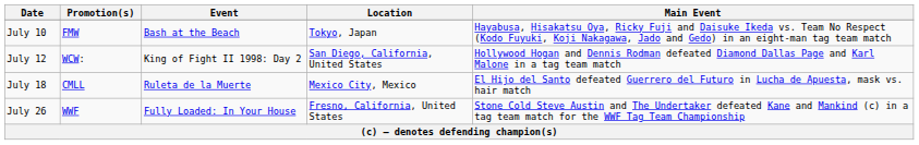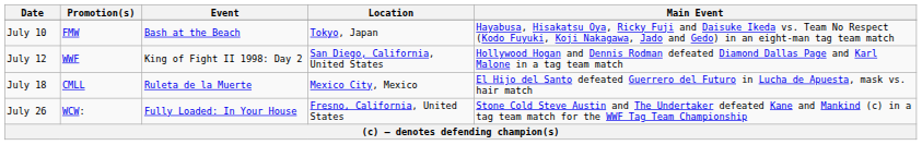 <table class="wikitable" style="width:100%;">
 <tr>
 <th width="5%">Date</th>
 <th width="5%">Promotion(s)</th>
 <th style="width:15%;">Event</th>
 <th style="width:15%;">Location</th>
 <th style="width:40%;">Main Event</th>
 </tr>
 <tr style="width:20%;" |Notes>
 </tr>
 <tr>
 <td>July 10</td>
 <td><a href='#'>FMW</a></td>
 <td><a href='#'>Bash at the Beach</a></td>
 <td><a href='#'>Tokyo</a>, Japan</td>
 <td><a href='#'>Hayabusa</a>, <a href='#'>Hisakatsu Oya</a>, <a href='#'>Ricky Fuji</a> and <a href='#'>Daisuke Ikeda</a> vs. Team No Respect (<a href='#'>Kodo Fuyuki</a>, <a href='#'>Koji Nakagawa</a>, <a href='#'>Jado</a> and <a href='#'>Gedo</a>) in an eight-man tag team match</td>
 </tr>
 <tr>
 <td>July 12</td>
-<td><a href='#'>WCW</a>:<br></td>
+<td><a href='#'>WWF</a></td>
 <td>King of Fight II 1998: Day 2</td>
 <td><a href='#'>San Diego, California</a>, United States</td>
 <td><a href='#'>Hollywood Hogan</a> and <a href='#'>Dennis Rodman</a> defeated <a href='#'>Diamond Dallas Page</a> and <a href='#'>Karl Malone</a> in a tag team match</td>
 </tr>
 <tr>
 <td>July 18</td>
 <td><a href='#'>CMLL</a></td>
 <td><a href='#'>Ruleta de la Muerte</a></td>
 <td><a href='#'>Mexico City</a>, Mexico</td>
 <td><a href='#'>El Hijo del Santo</a> defeated <a href='#'>Guerrero del Futuro</a> in <a href='#'>Lucha de Apuesta</a>, mask vs. hair match</td>
 </tr>
 <tr>
 <td>July 26</td>
-<td><a href='#'>WWF</a></td>
+<td><a href='#'>WCW</a>:<br></td>
 <td><a href='#'>Fully Loaded: In Your House</a></td>
 <td><a href='#'>Fresno, California</a>, United States</td>
 <td><a href='#'>Stone Cold Steve Austin</a> and <a href='#'>The Undertaker</a> defeated <a href='#'>Kane</a> and <a href='#'>Mankind</a> (c) in a tag team match for the <a href='#'>WWF Tag Team Championship</a></td>
 </tr>
 <tr>
 <th colspan="6">(c) – denotes defending champion(s)</th>
 </tr>
 </table>
